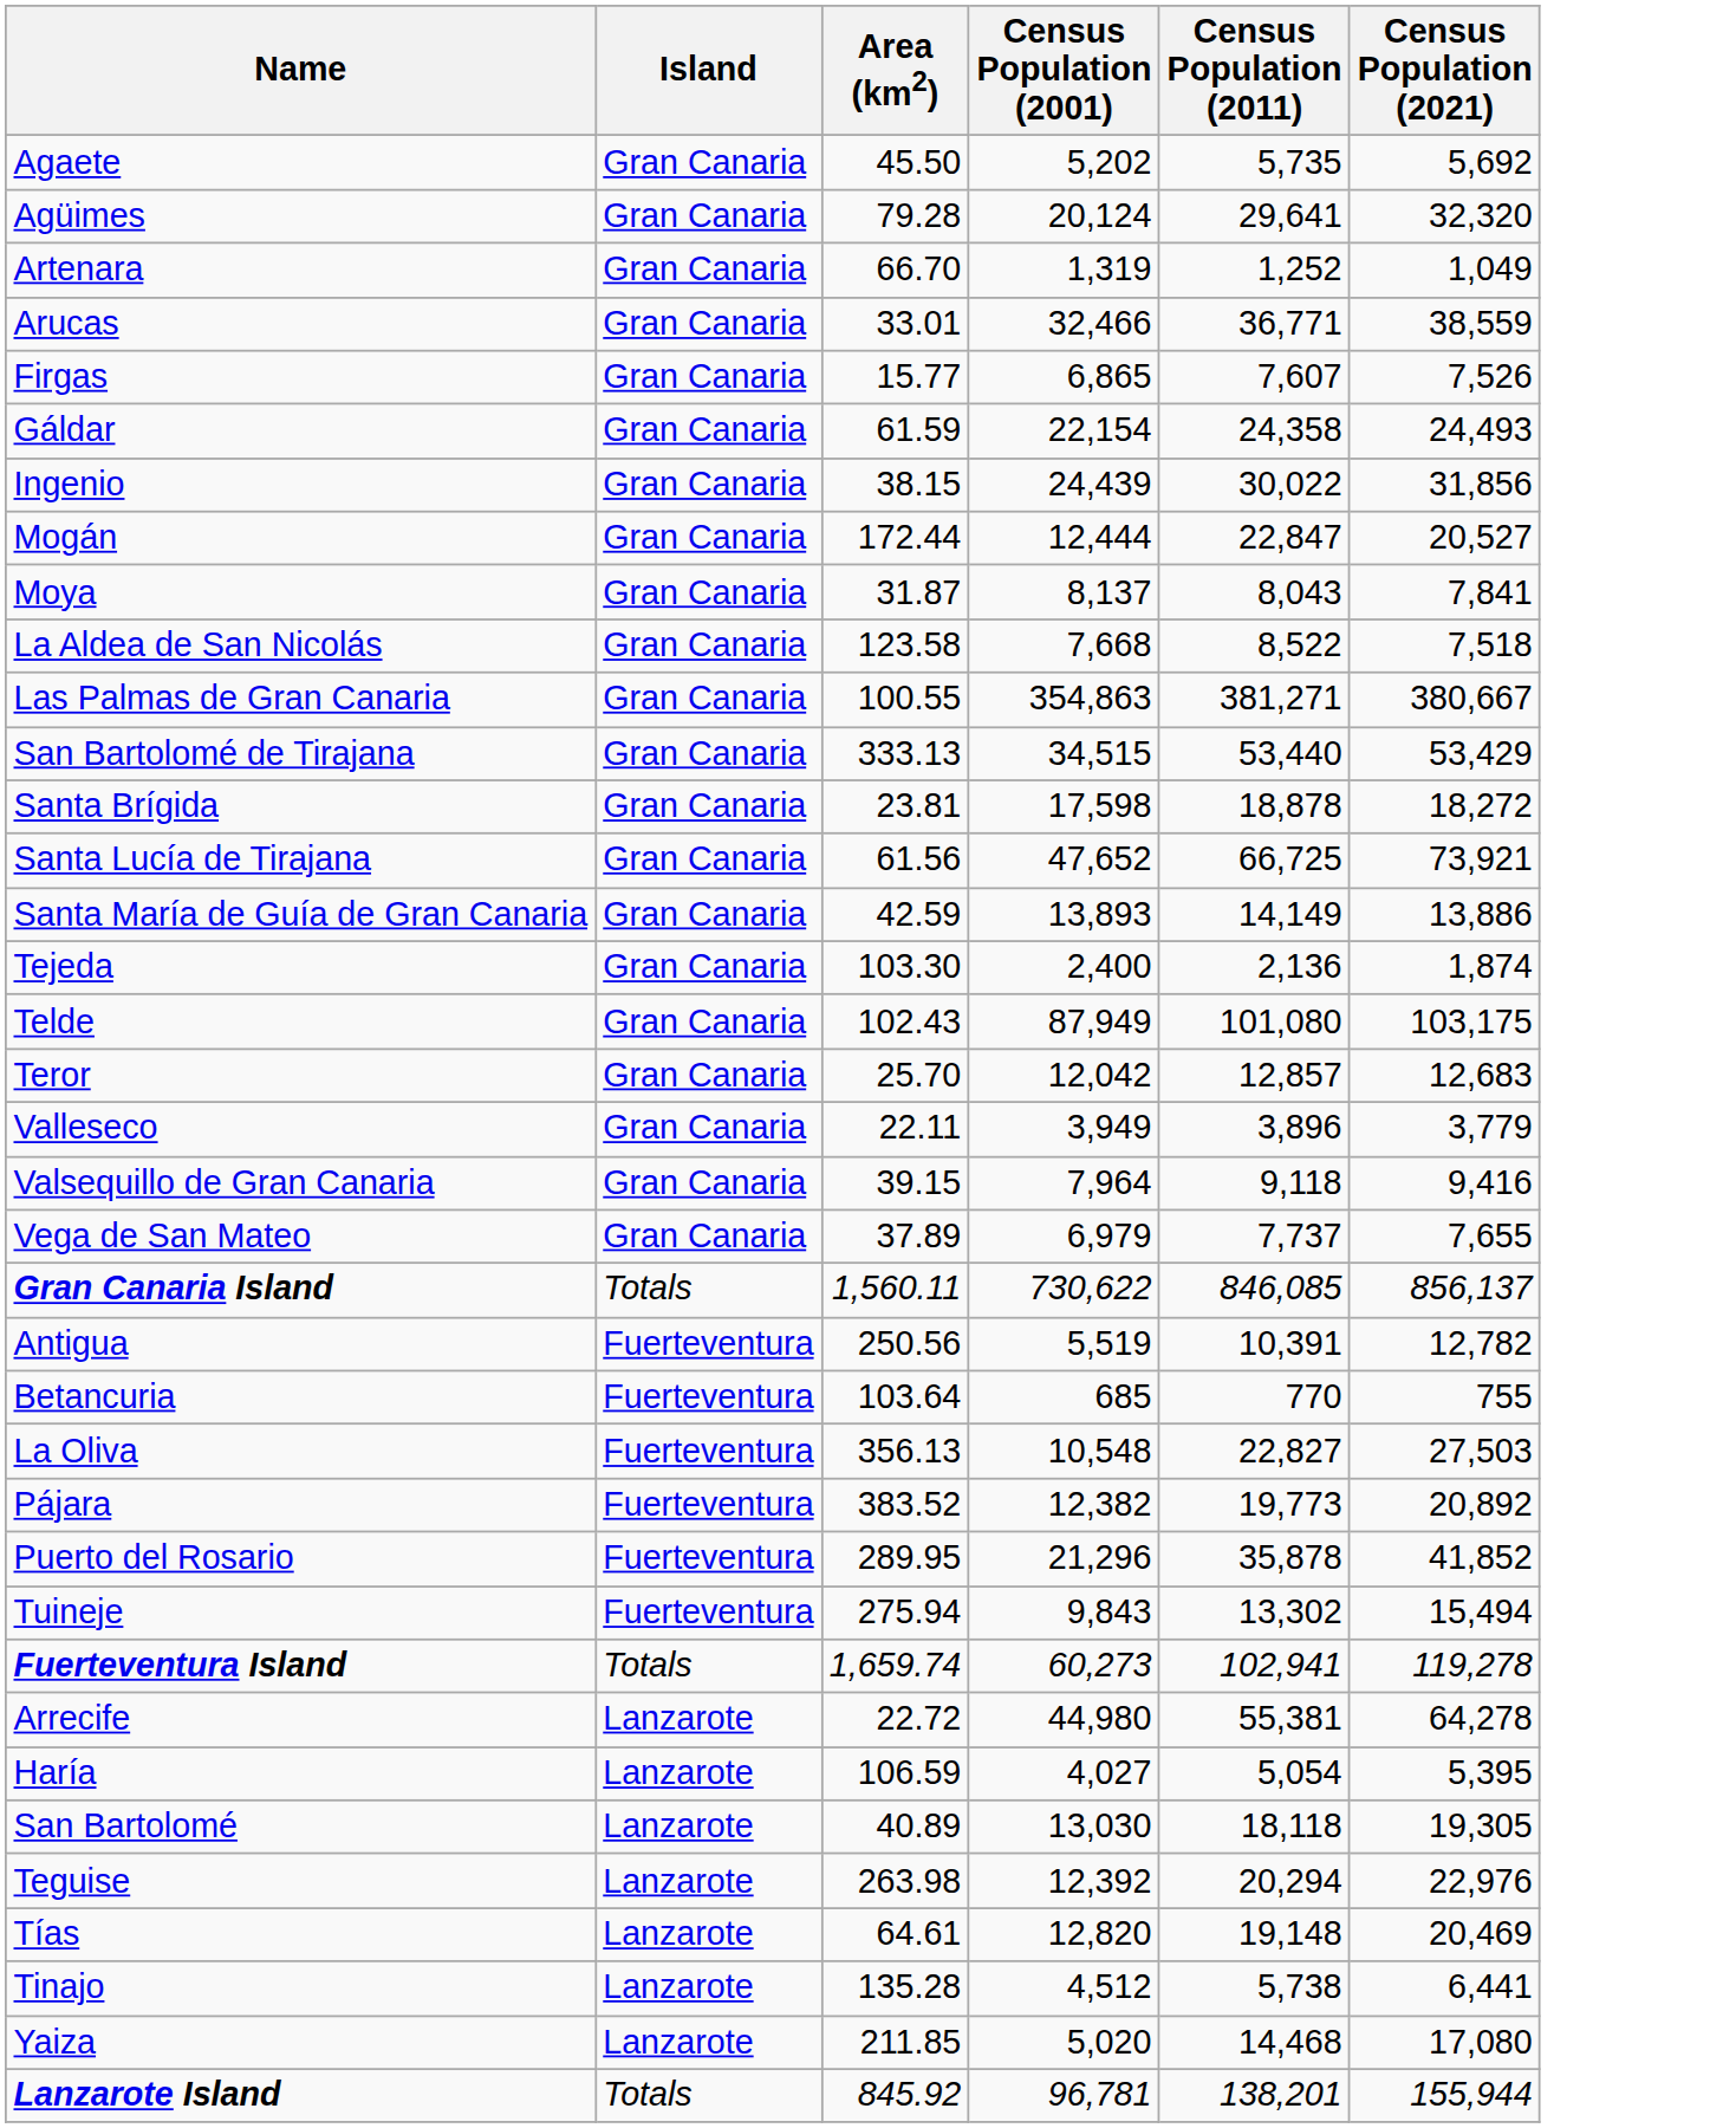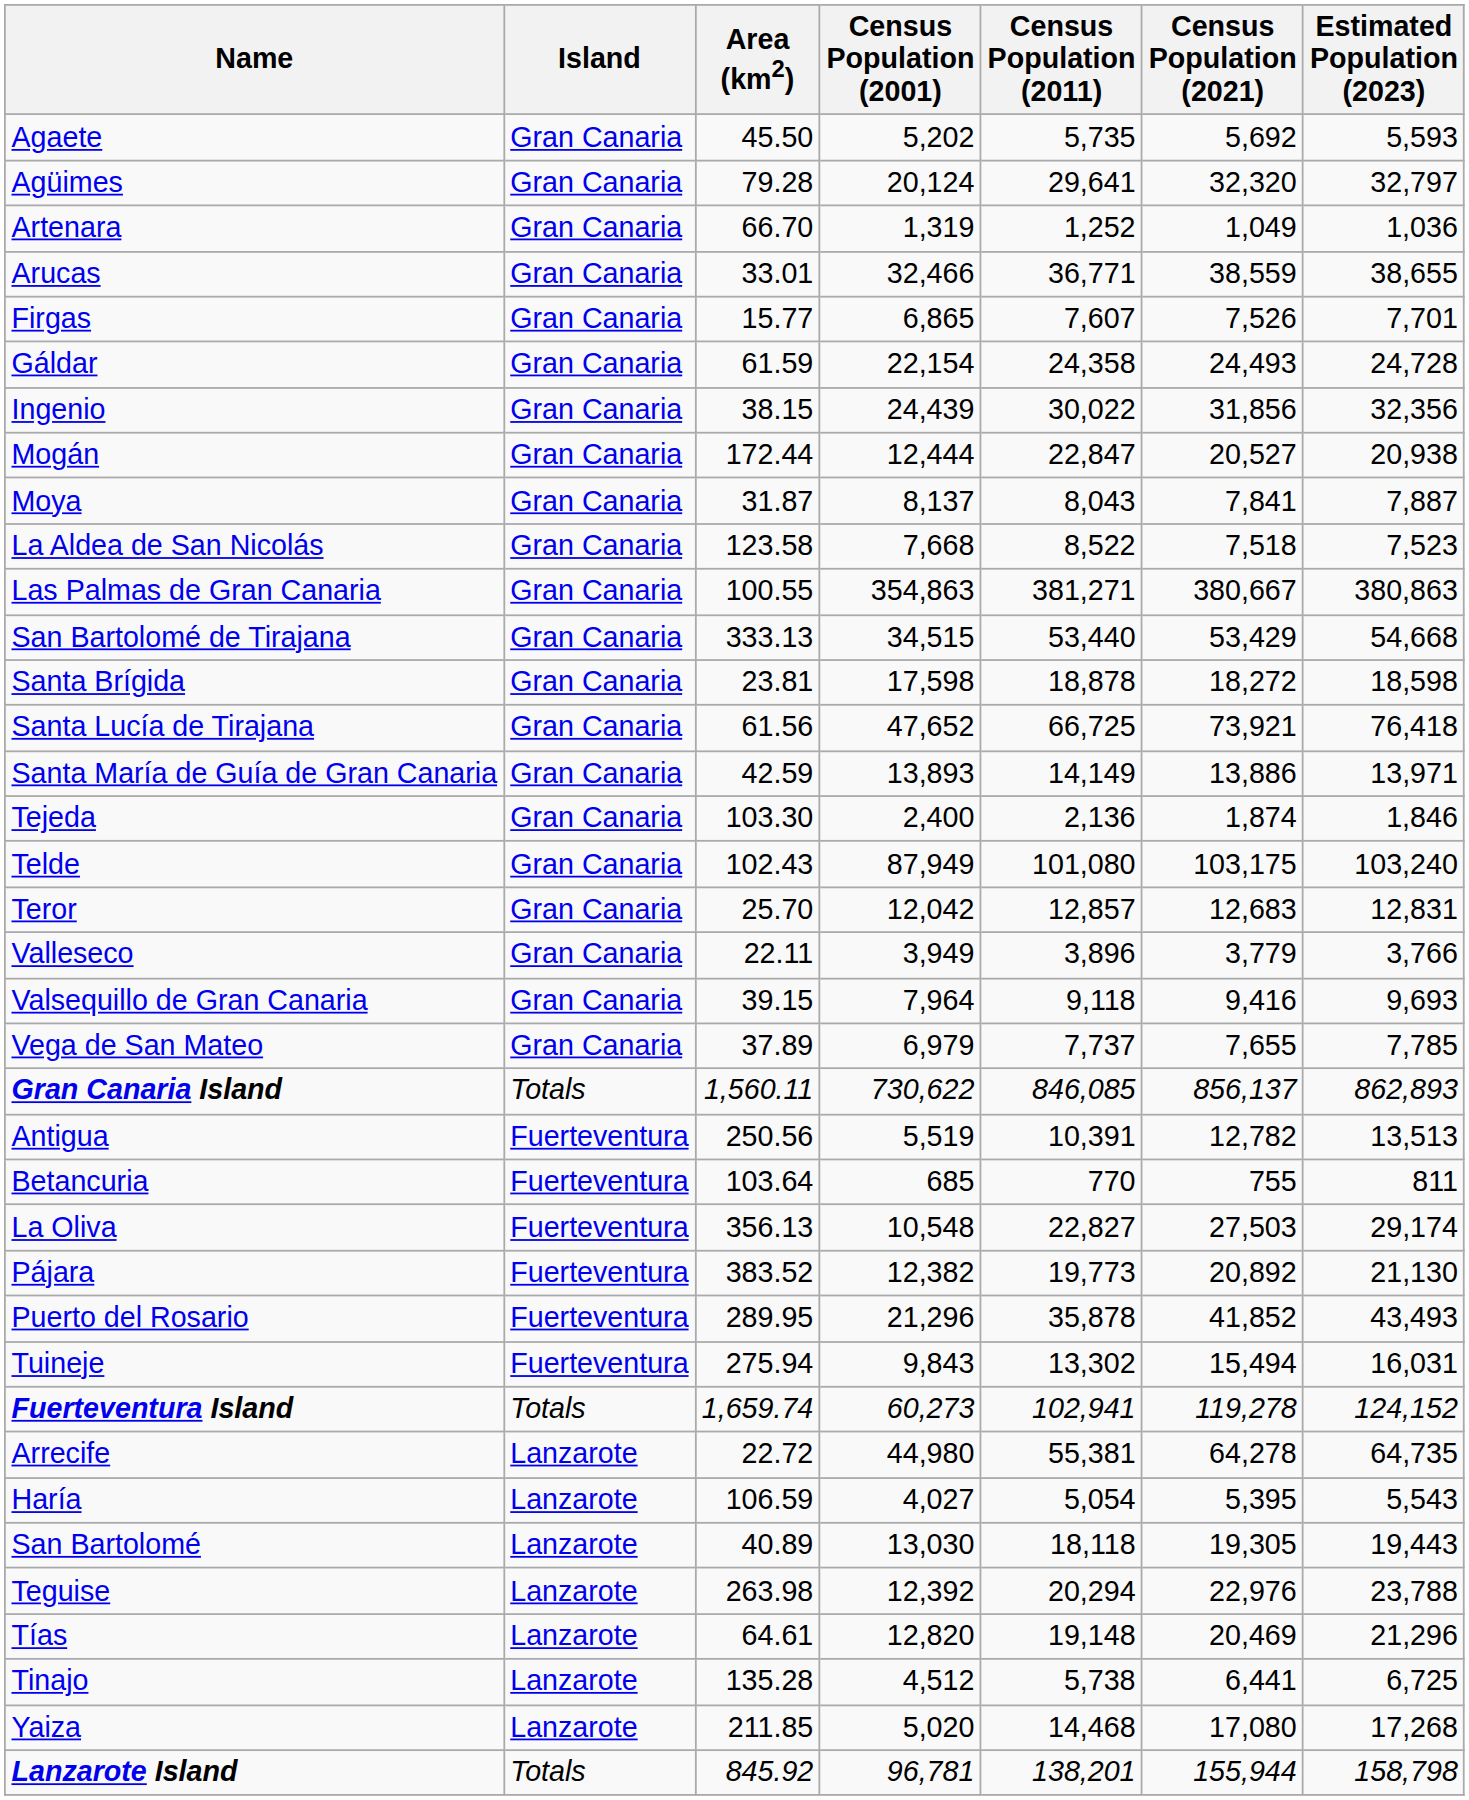 <table class="wikitable sortable">
 <tr>
 <th>Name</th>
 <th>Island</th>
 <th>Area<br>(km<sup>2</sup>)</th>
 <th>Census<br>Population<br>(2001)</th>
 <th>Census<br>Population<br>(2011)</th>
 <th>Census<br>Population<br>(2021)</th>
+<th>Estimated<br>Population<br>(2023)</th>
 </tr>
 <tr>
 <td><a href='#'>Agaete</a></td>
 <td><a href='#'>Gran Canaria</a></td>
 <td align="right">45.50</td>
 <td align="right">5,202</td>
 <td align="right">5,735</td>
 <td align="right">5,692</td>
+<td align="right">5,593</td>
 </tr>
 <tr>
 <td><a href='#'>Agüimes</a></td>
 <td><a href='#'>Gran Canaria</a></td>
 <td align="right">79.28</td>
 <td align="right">20,124</td>
 <td align="right">29,641</td>
 <td align="right">32,320</td>
+<td align="right">32,797</td>
 </tr>
 <tr>
 <td><a href='#'>Artenara</a></td>
 <td><a href='#'>Gran Canaria</a></td>
 <td align="right">66.70</td>
 <td align="right">1,319</td>
 <td align="right">1,252</td>
 <td align="right">1,049</td>
+<td align="right">1,036</td>
 </tr>
 <tr>
 <td><a href='#'>Arucas</a></td>
 <td><a href='#'>Gran Canaria</a></td>
 <td align="right">33.01</td>
 <td align="right">32,466</td>
 <td align="right">36,771</td>
 <td align="right">38,559</td>
+<td align="right">38,655</td>
 </tr>
 <tr>
 <td><a href='#'>Firgas</a></td>
 <td><a href='#'>Gran Canaria</a></td>
 <td align="right">15.77</td>
 <td align="right">6,865</td>
 <td align="right">7,607</td>
 <td align="right">7,526</td>
+<td align="right">7,701</td>
 </tr>
 <tr>
 <td><a href='#'>Gáldar</a></td>
 <td><a href='#'>Gran Canaria</a></td>
 <td align="right">61.59</td>
 <td align="right">22,154</td>
 <td align="right">24,358</td>
 <td align="right">24,493</td>
+<td align="right">24,728</td>
 </tr>
 <tr>
 <td><a href='#'>Ingenio</a></td>
 <td><a href='#'>Gran Canaria</a></td>
 <td align="right">38.15</td>
 <td align="right">24,439</td>
 <td align="right">30,022</td>
 <td align="right">31,856</td>
+<td align="right">32,356</td>
 </tr>
 <tr>
 <td><a href='#'>Mogán</a></td>
 <td><a href='#'>Gran Canaria</a></td>
 <td align="right">172.44</td>
 <td align="right">12,444</td>
 <td align="right">22,847</td>
 <td align="right">20,527</td>
+<td align="right">20,938</td>
 </tr>
 <tr>
 <td><a href='#'>Moya</a></td>
 <td><a href='#'>Gran Canaria</a></td>
 <td align="right">31.87</td>
 <td align="right">8,137</td>
 <td align="right">8,043</td>
 <td align="right">7,841</td>
+<td align="right">7,887</td>
 </tr>
 <tr>
 <td><a href='#'>La Aldea de San Nicolás</a></td>
 <td><a href='#'>Gran Canaria</a></td>
 <td align="right">123.58</td>
 <td align="right">7,668</td>
 <td align="right">8,522</td>
 <td align="right">7,518</td>
+<td align="right">7,523</td>
 </tr>
 <tr>
 <td><a href='#'>Las Palmas de Gran Canaria</a></td>
 <td><a href='#'>Gran Canaria</a></td>
 <td align="right">100.55</td>
 <td align="right">354,863</td>
 <td align="right">381,271</td>
 <td align="right">380,667</td>
+<td align="right">380,863</td>
 </tr>
 <tr>
 <td><a href='#'>San Bartolomé de Tirajana</a></td>
 <td><a href='#'>Gran Canaria</a></td>
 <td align="right">333.13</td>
 <td align="right">34,515</td>
 <td align="right">53,440</td>
 <td align="right">53,429</td>
+<td align="right">54,668</td>
 </tr>
 <tr>
 <td><a href='#'>Santa Brígida</a></td>
 <td><a href='#'>Gran Canaria</a></td>
 <td align="right">23.81</td>
 <td align="right">17,598</td>
 <td align="right">18,878</td>
 <td align="right">18,272</td>
+<td align="right">18,598</td>
 </tr>
 <tr>
 <td><a href='#'>Santa Lucía de Tirajana</a></td>
 <td><a href='#'>Gran Canaria</a></td>
 <td align="right">61.56</td>
 <td align="right">47,652</td>
 <td align="right">66,725</td>
 <td align="right">73,921</td>
+<td align="right">76,418</td>
 </tr>
 <tr>
 <td><a href='#'>Santa María de Guía de Gran Canaria</a></td>
 <td><a href='#'>Gran Canaria</a></td>
 <td align="right">42.59</td>
 <td align="right">13,893</td>
 <td align="right">14,149</td>
 <td align="right">13,886</td>
+<td align="right">13,971</td>
 </tr>
 <tr>
 <td><a href='#'>Tejeda</a></td>
 <td><a href='#'>Gran Canaria</a></td>
 <td align="right">103.30</td>
 <td align="right">2,400</td>
 <td align="right">2,136</td>
 <td align="right">1,874</td>
+<td align="right">1,846</td>
 </tr>
 <tr>
 <td><a href='#'>Telde</a></td>
 <td><a href='#'>Gran Canaria</a></td>
 <td align="right">102.43</td>
 <td align="right">87,949</td>
 <td align="right">101,080</td>
 <td align="right">103,175</td>
+<td align="right">103,240</td>
 </tr>
 <tr>
 <td><a href='#'>Teror</a></td>
 <td><a href='#'>Gran Canaria</a></td>
 <td align="right">25.70</td>
 <td align="right">12,042</td>
 <td align="right">12,857</td>
 <td align="right">12,683</td>
+<td align="right">12,831</td>
 </tr>
 <tr>
 <td><a href='#'>Valleseco</a></td>
 <td><a href='#'>Gran Canaria</a></td>
 <td align="right">22.11</td>
 <td align="right">3,949</td>
 <td align="right">3,896</td>
 <td align="right">3,779</td>
+<td align="right">3,766</td>
 </tr>
 <tr>
 <td><a href='#'>Valsequillo de Gran Canaria</a></td>
 <td><a href='#'>Gran Canaria</a></td>
 <td align="right">39.15</td>
 <td align="right">7,964</td>
 <td align="right">9,118</td>
 <td align="right">9,416</td>
+<td align="right">9,693</td>
 </tr>
 <tr>
 <td><a href='#'>Vega de San Mateo</a></td>
 <td><a href='#'>Gran Canaria</a></td>
 <td align="right">37.89</td>
 <td align="right">6,979</td>
 <td align="right">7,737</td>
 <td align="right">7,655</td>
+<td align="right">7,785</td>
 </tr>
 <tr>
 <td><strong><em><a href='#'>Gran Canaria</a> Island</em></strong></td>
 <td><em>Totals</em></td>
 <td align="right"><em>1,560.11</em></td>
 <td align="right"><em>730,622</em></td>
 <td align="right"><em>846,085</em></td>
 <td align="right"><em>856,137</em></td>
+<td align="right"><em>862,893</em></td>
 </tr>
 <tr>
 <td><a href='#'>Antigua</a></td>
 <td><a href='#'>Fuerteventura</a></td>
 <td align="right">250.56</td>
 <td align="right">5,519</td>
 <td align="right">10,391</td>
 <td align="right">12,782</td>
+<td align="right">13,513</td>
 </tr>
 <tr>
 <td><a href='#'>Betancuria</a></td>
 <td><a href='#'>Fuerteventura</a></td>
 <td align="right">103.64</td>
 <td align="right">685</td>
 <td align="right">770</td>
 <td align="right">755</td>
+<td align="right">811</td>
 </tr>
 <tr>
 <td><a href='#'>La Oliva</a></td>
 <td><a href='#'>Fuerteventura</a></td>
 <td align="right">356.13</td>
 <td align="right">10,548</td>
 <td align="right">22,827</td>
 <td align="right">27,503</td>
+<td align="right">29,174</td>
 </tr>
 <tr>
 <td><a href='#'>Pájara</a></td>
 <td><a href='#'>Fuerteventura</a></td>
 <td align="right">383.52</td>
 <td align="right">12,382</td>
 <td align="right">19,773</td>
 <td align="right">20,892</td>
+<td align="right">21,130</td>
 </tr>
 <tr>
 <td><a href='#'>Puerto del Rosario</a></td>
 <td><a href='#'>Fuerteventura</a></td>
 <td align="right">289.95</td>
 <td align="right">21,296</td>
 <td align="right">35,878</td>
 <td align="right">41,852</td>
+<td align="right">43,493</td>
 </tr>
 <tr>
 <td><a href='#'>Tuineje</a></td>
 <td><a href='#'>Fuerteventura</a></td>
 <td align="right">275.94</td>
 <td align="right">9,843</td>
 <td align="right">13,302</td>
 <td align="right">15,494</td>
+<td align="right">16,031</td>
 </tr>
 <tr>
 <td><strong><em><a href='#'>Fuerteventura</a> Island</em></strong></td>
 <td><em>Totals</em></td>
 <td align="right"><em>1,659.74</em></td>
 <td align="right"><em>60,273</em></td>
 <td align="right"><em>102,941</em></td>
 <td align="right"><em>119,278</em></td>
+<td align="right"><em>124,152</em></td>
 </tr>
 <tr>
 <td><a href='#'>Arrecife</a></td>
 <td><a href='#'>Lanzarote</a></td>
 <td align="right">22.72</td>
 <td align="right">44,980</td>
 <td align="right">55,381</td>
 <td align="right">64,278</td>
+<td align="right">64,735</td>
 </tr>
 <tr>
 <td><a href='#'>Haría</a></td>
 <td><a href='#'>Lanzarote</a></td>
 <td align="right">106.59</td>
 <td align="right">4,027</td>
 <td align="right">5,054</td>
 <td align="right">5,395</td>
+<td align="right">5,543</td>
 </tr>
 <tr>
 <td><a href='#'>San Bartolomé</a></td>
 <td><a href='#'>Lanzarote</a></td>
 <td align="right">40.89</td>
 <td align="right">13,030</td>
 <td align="right">18,118</td>
 <td align="right">19,305</td>
+<td align="right">19,443</td>
 </tr>
 <tr>
 <td><a href='#'>Teguise</a></td>
 <td><a href='#'>Lanzarote</a></td>
 <td align="right">263.98</td>
 <td align="right">12,392</td>
 <td align="right">20,294</td>
 <td align="right">22,976</td>
+<td align="right">23,788</td>
 </tr>
 <tr>
 <td><a href='#'>Tías</a></td>
 <td><a href='#'>Lanzarote</a></td>
 <td align="right">64.61</td>
 <td align="right">12,820</td>
 <td align="right">19,148</td>
 <td align="right">20,469</td>
+<td align="right">21,296</td>
 </tr>
 <tr>
 <td><a href='#'>Tinajo</a></td>
 <td><a href='#'>Lanzarote</a></td>
 <td align="right">135.28</td>
 <td align="right">4,512</td>
 <td align="right">5,738</td>
 <td align="right">6,441</td>
+<td align="right">6,725</td>
 </tr>
 <tr>
 <td><a href='#'>Yaiza</a></td>
 <td><a href='#'>Lanzarote</a></td>
 <td align="right">211.85</td>
 <td align="right">5,020</td>
 <td align="right">14,468</td>
 <td align="right">17,080</td>
+<td align="right">17,268</td>
 </tr>
 <tr>
 <td><strong><em><a href='#'>Lanzarote</a> Island</em></strong></td>
 <td><em>Totals</em></td>
 <td align="right"><em>845.92</em></td>
 <td align="right"><em> 96,781</em></td>
 <td align="right"><em>138,201</em></td>
 <td align="right"><em>155,944</em></td>
+<td align="right"><em>158,798</em></td>
 </tr>
 </table>
